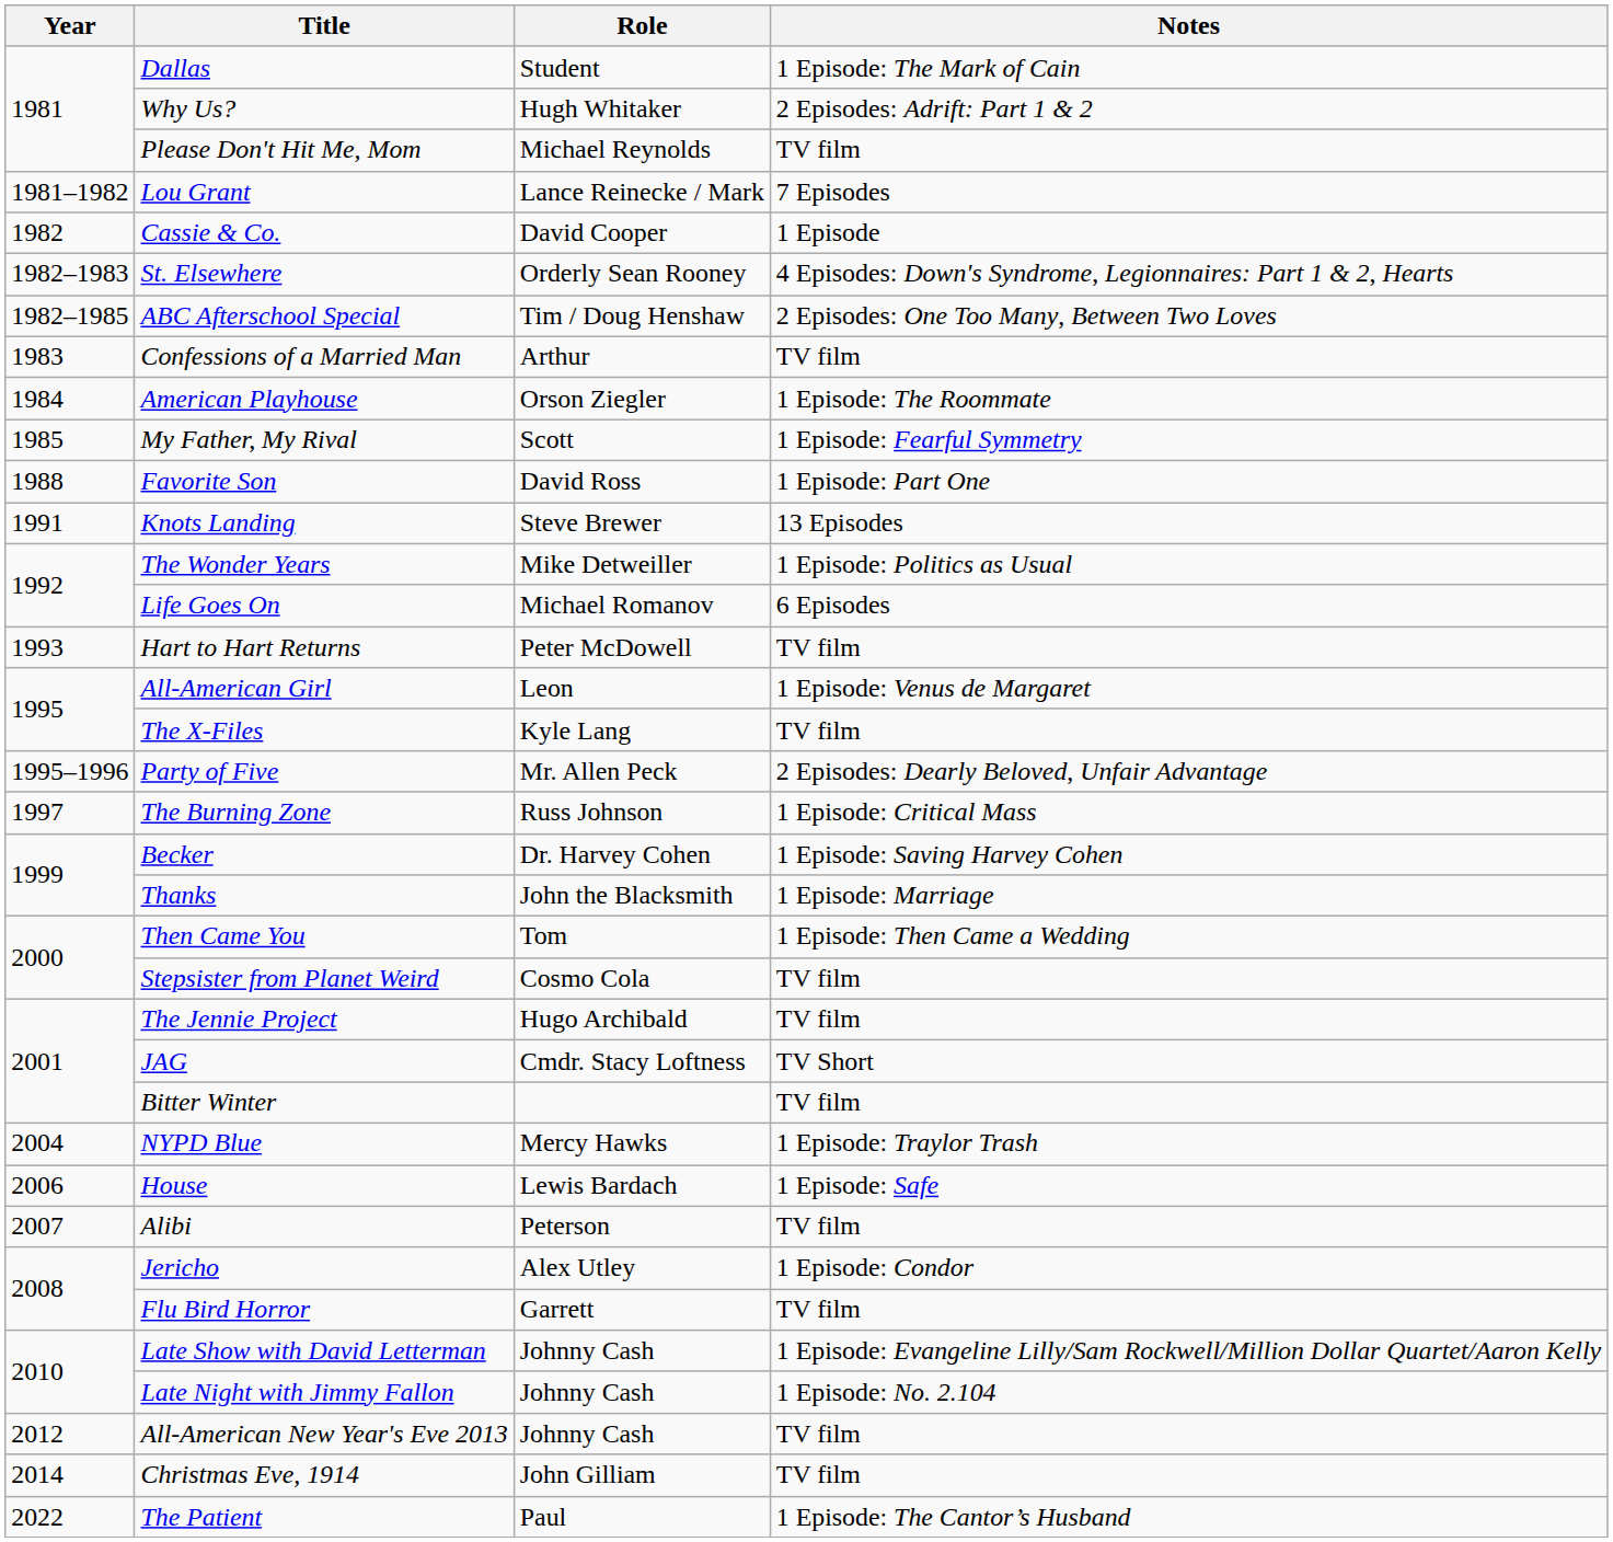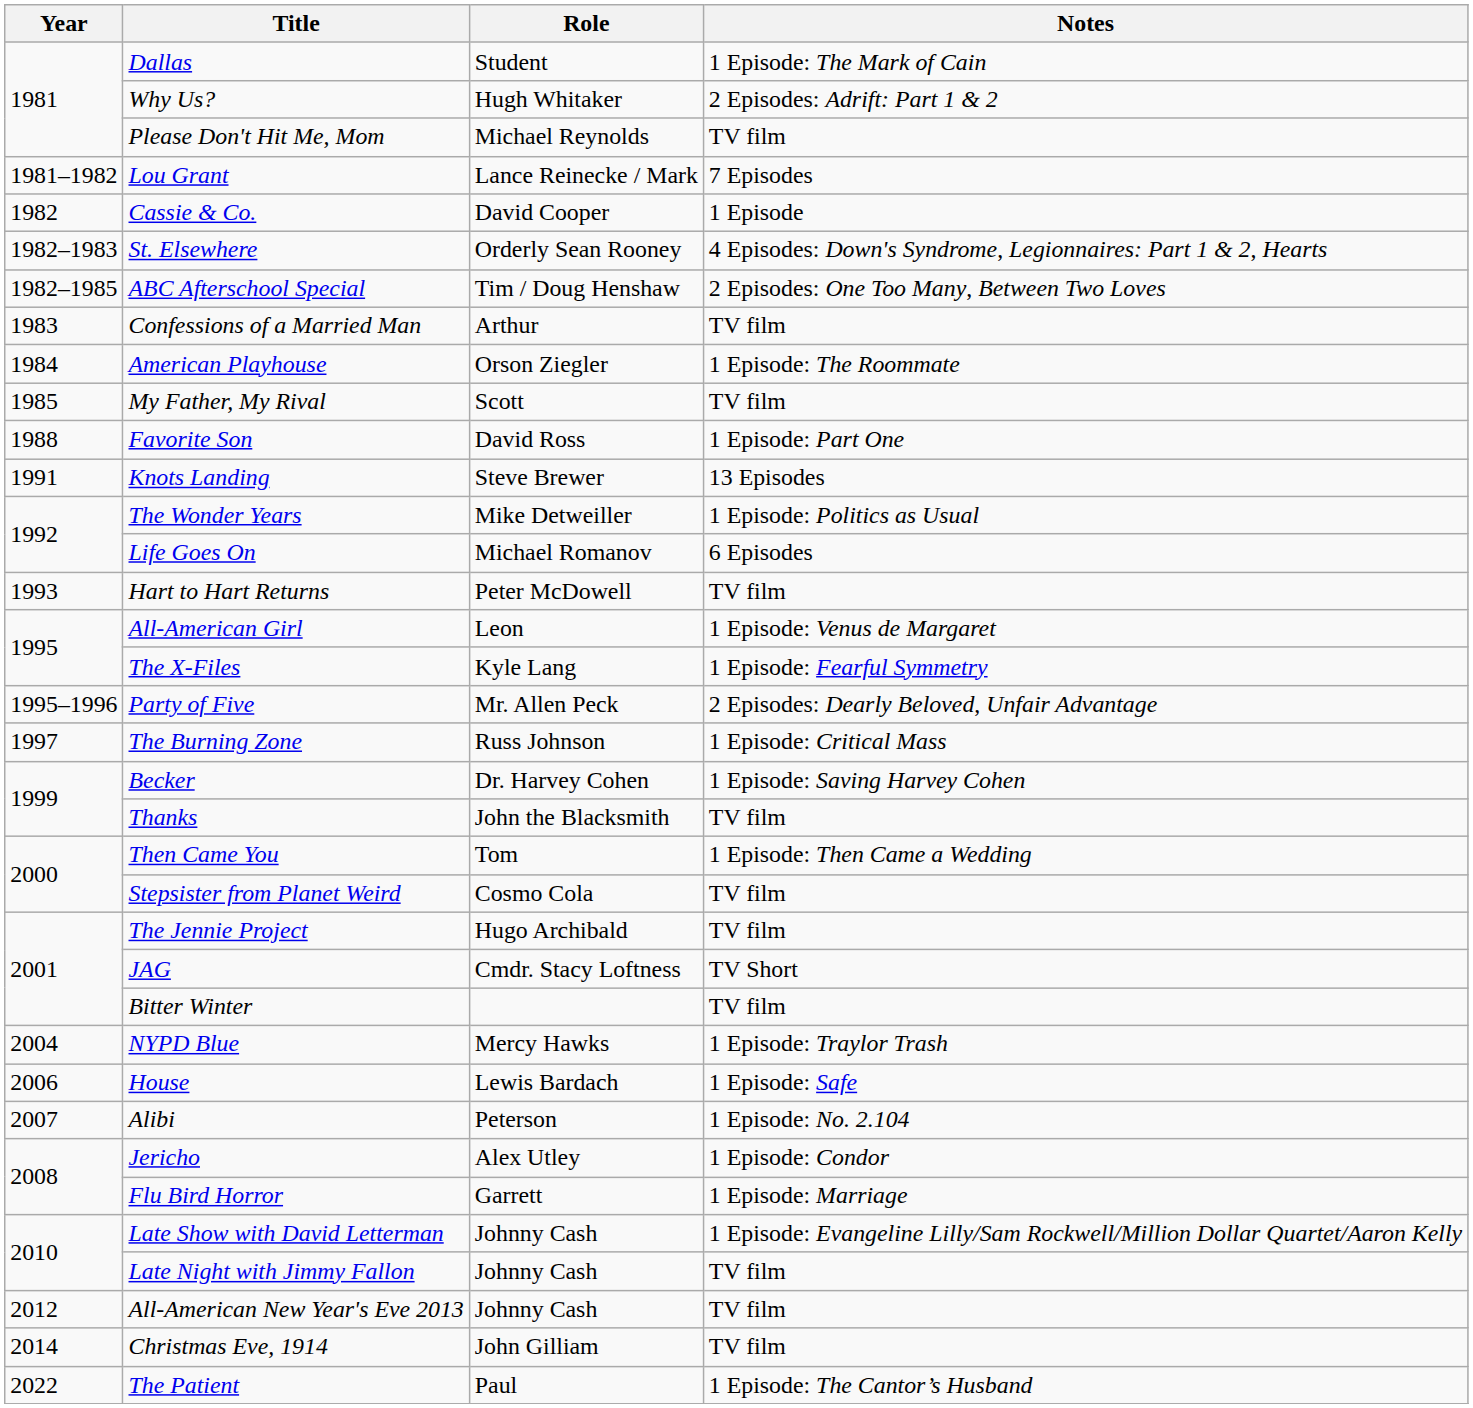 <table class="wikitable sortable">
 <tr>
 <th>Year</th>
 <th>Title</th>
 <th>Role</th>
 <th class="unsortable">Notes</th>
 </tr>
 <tr>
 <td rowspan="3">1981</td>
 <td><em><a href='#'>Dallas</a></em></td>
 <td>Student</td>
 <td>1 Episode: <em>The Mark of Cain</em></td>
 </tr>
 <tr>
 <td><em>Why Us?</em></td>
 <td>Hugh Whitaker</td>
 <td>2 Episodes: <em>Adrift: Part 1 & 2</em></td>
 </tr>
 <tr>
 <td><em>Please Don't Hit Me, Mom</em></td>
 <td>Michael Reynolds</td>
 <td>TV film</td>
 </tr>
 <tr>
 <td>1981–1982</td>
 <td><em><a href='#'>Lou Grant</a></em></td>
 <td>Lance Reinecke / Mark</td>
 <td>7 Episodes</td>
 </tr>
 <tr>
 <td>1982</td>
 <td><em><a href='#'>Cassie & Co.</a></em></td>
 <td>David Cooper</td>
 <td>1 Episode</td>
 </tr>
 <tr>
 <td>1982–1983</td>
 <td><em><a href='#'>St. Elsewhere</a></em></td>
 <td>Orderly Sean Rooney</td>
 <td>4 Episodes: <em>Down's Syndrome</em>, <em>Legionnaires: Part 1 & 2</em>, <em>Hearts</em></td>
 </tr>
 <tr>
 <td>1982–1985</td>
 <td><em><a href='#'>ABC Afterschool Special</a></em></td>
 <td>Tim / Doug Henshaw</td>
 <td>2 Episodes: <em>One Too Many</em>, <em>Between Two Loves</em></td>
 </tr>
 <tr>
 <td>1983</td>
 <td><em>Confessions of a Married Man</em></td>
 <td>Arthur</td>
 <td>TV film</td>
 </tr>
 <tr>
 <td>1984</td>
 <td><em><a href='#'>American Playhouse</a></em></td>
 <td>Orson Ziegler</td>
 <td>1 Episode: <em>The Roommate</em></td>
 </tr>
 <tr>
 <td>1985</td>
 <td><em>My Father, My Rival</em></td>
 <td>Scott</td>
-<td>1 Episode: <em><a href='#'>Fearful Symmetry</a></em></td>
+<td>TV film</td>
 </tr>
 <tr>
 <td>1988</td>
 <td><em><a href='#'>Favorite Son</a></em></td>
 <td>David Ross</td>
 <td>1 Episode: <em>Part One</em></td>
 </tr>
 <tr>
 <td>1991</td>
 <td><em><a href='#'>Knots Landing</a></em></td>
 <td>Steve Brewer</td>
 <td>13 Episodes</td>
 </tr>
 <tr>
 <td rowspan="2">1992</td>
 <td><em><a href='#'>The Wonder Years</a></em></td>
 <td>Mike Detweiller</td>
 <td>1 Episode: <em>Politics as Usual</em></td>
 </tr>
 <tr>
 <td><em><a href='#'>Life Goes On</a></em></td>
 <td>Michael Romanov</td>
 <td>6 Episodes</td>
 </tr>
 <tr>
 <td>1993</td>
 <td><em>Hart to Hart Returns</em></td>
 <td>Peter McDowell</td>
 <td>TV film</td>
 </tr>
 <tr>
 <td rowspan="2">1995</td>
 <td><em><a href='#'>All-American Girl</a></em></td>
 <td>Leon</td>
 <td>1 Episode: <em>Venus de Margaret</em></td>
 </tr>
 <tr>
 <td><em><a href='#'>The X-Files</a></em></td>
 <td>Kyle Lang</td>
-<td>TV film</td>
+<td>1 Episode: <em><a href='#'>Fearful Symmetry</a></em></td>
 </tr>
 <tr>
 <td>1995–1996</td>
 <td><em><a href='#'>Party of Five</a></em></td>
 <td>Mr. Allen Peck</td>
 <td>2 Episodes: <em>Dearly Beloved</em>, <em>Unfair Advantage</em></td>
 </tr>
 <tr>
 <td>1997</td>
 <td><em><a href='#'>The Burning Zone</a></em></td>
 <td>Russ Johnson</td>
 <td>1 Episode: <em>Critical Mass</em></td>
 </tr>
 <tr>
 <td rowspan="2">1999</td>
 <td><em><a href='#'>Becker</a></em></td>
 <td>Dr. Harvey Cohen</td>
 <td>1 Episode: <em>Saving Harvey Cohen</em></td>
 </tr>
 <tr>
 <td><em><a href='#'>Thanks</a></em></td>
 <td>John the Blacksmith</td>
-<td>1 Episode: <em>Marriage</em></td>
+<td>TV film</td>
 </tr>
 <tr>
 <td rowspan="2">2000</td>
 <td><em><a href='#'>Then Came You</a></em></td>
 <td>Tom</td>
 <td>1 Episode: <em>Then Came a Wedding</em></td>
 </tr>
 <tr>
 <td><em><a href='#'>Stepsister from Planet Weird</a></em></td>
 <td>Cosmo Cola</td>
 <td>TV film</td>
 </tr>
 <tr>
 <td rowspan="3">2001</td>
 <td><em><a href='#'>The Jennie Project</a></em></td>
 <td>Hugo Archibald</td>
 <td>TV film</td>
 </tr>
 <tr>
 <td><em><a href='#'>JAG</a></em></td>
 <td>Cmdr. Stacy Loftness</td>
 <td>TV Short</td>
 </tr>
 <tr>
 <td><em>Bitter Winter</em></td>
 <td></td>
 <td>TV film</td>
 </tr>
 <tr>
 <td>2004</td>
 <td><em><a href='#'>NYPD Blue</a></em></td>
 <td>Mercy Hawks</td>
 <td>1 Episode: <em>Traylor Trash</em></td>
 </tr>
 <tr>
 <td>2006</td>
 <td><em><a href='#'>House</a></em></td>
 <td>Lewis Bardach</td>
 <td>1 Episode: <em><a href='#'>Safe</a></em></td>
 </tr>
 <tr>
 <td>2007</td>
 <td><em>Alibi</em></td>
 <td>Peterson</td>
-<td>TV film</td>
+<td>1 Episode: <em>No. 2.104</em></td>
 </tr>
 <tr>
 <td rowspan="2">2008</td>
 <td><em><a href='#'>Jericho</a></em></td>
 <td>Alex Utley</td>
 <td>1 Episode: <em>Condor</em></td>
 </tr>
 <tr>
 <td><em><a href='#'>Flu Bird Horror</a></em></td>
 <td>Garrett</td>
-<td>TV film</td>
+<td>1 Episode: <em>Marriage</em></td>
 </tr>
 <tr>
 <td rowspan="2">2010</td>
 <td><em><a href='#'>Late Show with David Letterman</a></em></td>
 <td>Johnny Cash</td>
 <td>1 Episode: <em>Evangeline Lilly/Sam Rockwell/Million Dollar Quartet/Aaron Kelly</em></td>
 </tr>
 <tr>
 <td><em><a href='#'>Late Night with Jimmy Fallon</a></em></td>
 <td>Johnny Cash</td>
-<td>1 Episode: <em>No. 2.104</em></td>
+<td>TV film</td>
 </tr>
 <tr>
 <td>2012</td>
 <td><em>All-American New Year's Eve 2013</em></td>
 <td>Johnny Cash</td>
 <td>TV film</td>
 </tr>
 <tr>
 <td>2014</td>
 <td><em>Christmas Eve, 1914</em></td>
 <td>John Gilliam</td>
 <td>TV film</td>
 </tr>
 <tr>
 <td>2022</td>
 <td><em><a href='#'>The Patient</a></em></td>
 <td>Paul</td>
 <td>1 Episode: <em>The Cantor’s Husband</em></td>
 </tr>
 <tr>
 </tr>
 </table>
